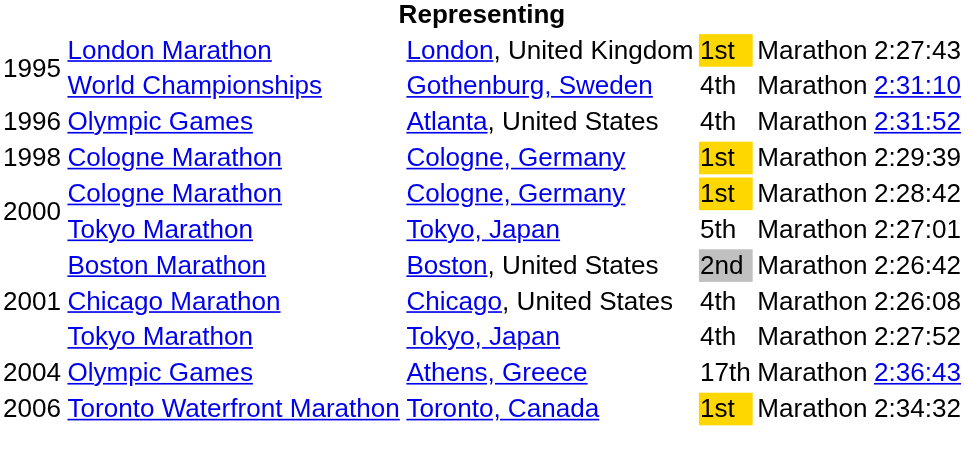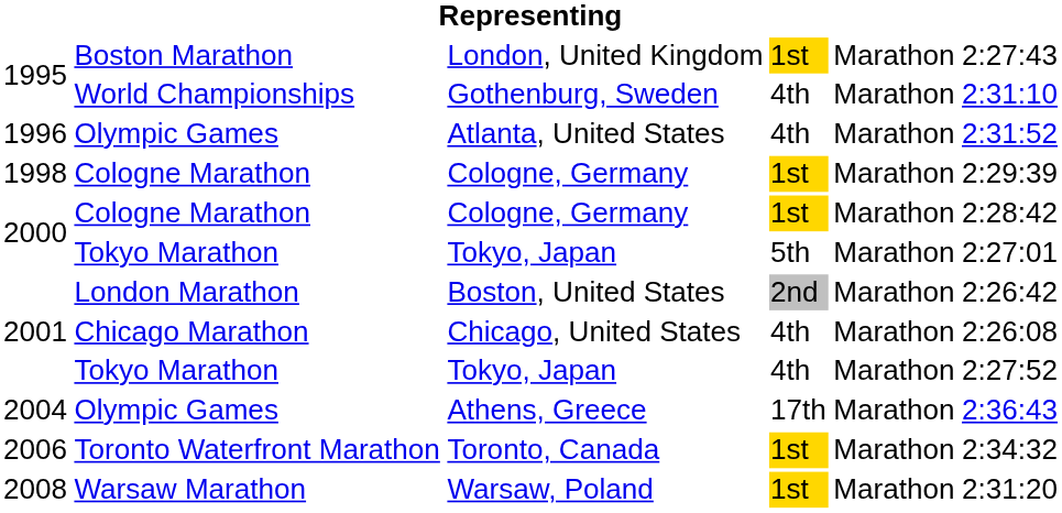 <table>
 <tr>
 <th colspan="6">Representing </th>
 </tr>
 <tr>
 <td rowspan=2>1995</td>
-<td><a href='#'>London Marathon</a></td>
+<td><a href='#'>Boston Marathon</a></td>
 <td><a href='#'>London</a>, United Kingdom</td>
 <td bgcolor="gold">1st</td>
 <td>Marathon</td>
 <td>2:27:43</td>
 </tr>
 <tr>
 <td><a href='#'>World Championships</a></td>
 <td><a href='#'>Gothenburg, Sweden</a></td>
 <td>4th</td>
 <td>Marathon</td>
 <td><a href='#'>2:31:10</a></td>
 </tr>
 <tr>
 <td>1996</td>
 <td><a href='#'>Olympic Games</a></td>
 <td><a href='#'>Atlanta</a>, United States</td>
 <td>4th</td>
 <td>Marathon</td>
 <td><a href='#'>2:31:52</a></td>
 </tr>
 <tr>
 <td>1998</td>
 <td><a href='#'>Cologne Marathon</a></td>
 <td><a href='#'>Cologne, Germany</a></td>
 <td bgcolor="gold">1st</td>
 <td>Marathon</td>
 <td>2:29:39</td>
 </tr>
 <tr>
 <td rowspan=2>2000</td>
 <td><a href='#'>Cologne Marathon</a></td>
 <td><a href='#'>Cologne, Germany</a></td>
 <td bgcolor="gold">1st</td>
 <td>Marathon</td>
 <td>2:28:42</td>
 </tr>
 <tr>
 <td><a href='#'>Tokyo Marathon</a></td>
 <td><a href='#'>Tokyo, Japan</a></td>
 <td>5th</td>
 <td>Marathon</td>
 <td>2:27:01</td>
 </tr>
 <tr>
 <td rowspan=3>2001</td>
-<td><a href='#'>Boston Marathon</a></td>
+<td><a href='#'>London Marathon</a></td>
 <td><a href='#'>Boston</a>, United States</td>
 <td bgcolor="silver">2nd</td>
 <td>Marathon</td>
 <td>2:26:42</td>
 </tr>
 <tr>
 <td><a href='#'>Chicago Marathon</a></td>
 <td><a href='#'>Chicago</a>, United States</td>
 <td>4th</td>
 <td>Marathon</td>
 <td>2:26:08</td>
 </tr>
 <tr>
 <td><a href='#'>Tokyo Marathon</a></td>
 <td><a href='#'>Tokyo, Japan</a></td>
 <td>4th</td>
 <td>Marathon</td>
 <td>2:27:52</td>
 </tr>
 <tr>
 <td>2004</td>
 <td><a href='#'>Olympic Games</a></td>
 <td><a href='#'>Athens, Greece</a></td>
 <td>17th</td>
 <td>Marathon</td>
 <td><a href='#'>2:36:43</a></td>
 </tr>
 <tr>
 <td>2006</td>
 <td><a href='#'>Toronto Waterfront Marathon</a></td>
 <td><a href='#'>Toronto, Canada</a></td>
 <td bgcolor="gold">1st</td>
 <td>Marathon</td>
 <td>2:34:32</td>
 </tr>
+<tr>
+<td>2008</td>
+<td><a href='#'>Warsaw Marathon</a></td>
+<td><a href='#'>Warsaw, Poland</a></td>
+<td bgcolor="gold">1st</td>
+<td>Marathon</td>
+<td>2:31:20</td>
+</tr>
 </table>
